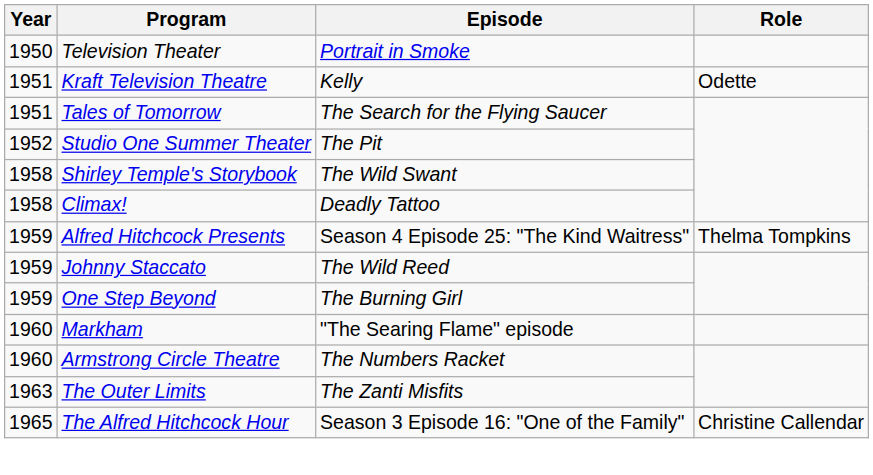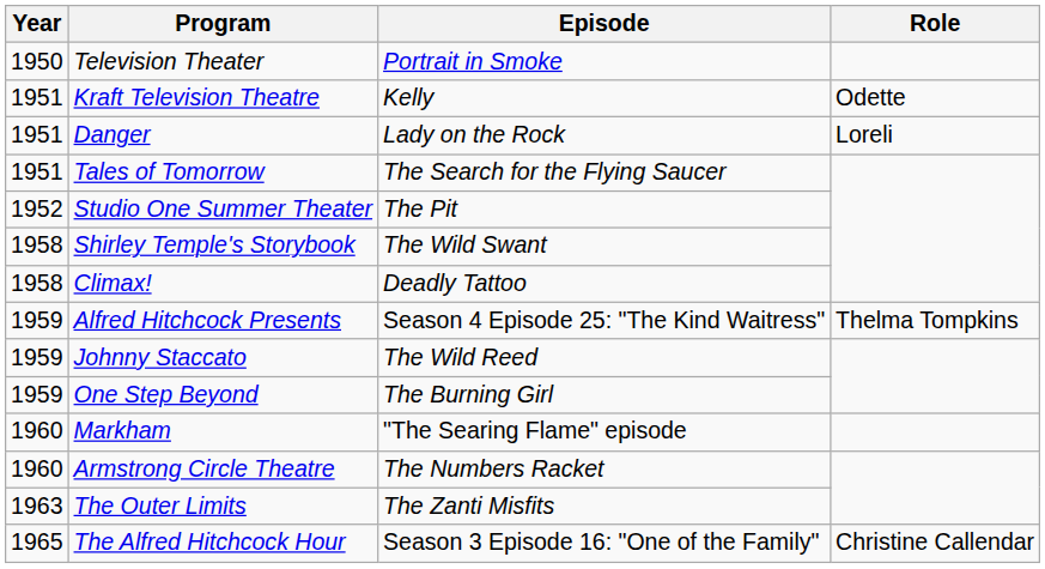 <table class="wikitable">
 <tr>
 <th>Year</th>
 <th>Program</th>
 <th>Episode</th>
 <th>Role</th>
 </tr>
 <tr>
 <td>1950</td>
 <td><em>Television Theater</em></td>
 <td><em><a href='#'>Portrait in Smoke</a></em></td>
 </tr>
 <tr>
 <td>1951</td>
 <td><em><a href='#'>Kraft Television Theatre</a></em></td>
 <td><em>Kelly</em></td>
 <td>Odette</td>
+</tr>
+<tr>
+<td>1951</td>
+<td><em><a href='#'>Danger</a></em></td>
+<td><em>Lady on the Rock</em></td>
+<td>Loreli</td>
 </tr>
 <tr>
 <td>1951</td>
 <td><em><a href='#'>Tales of Tomorrow</a></em></td>
 <td><em>The Search for the Flying Saucer</em></td>
 </tr>
 <tr>
 <td>1952</td>
 <td><em><a href='#'>Studio One Summer Theater</a></em></td>
 <td><em>The Pit</em></td>
 </tr>
 <tr Perry Mason "The Case of the Empty Tin" Rebecca Gentry>
 <td>1958</td>
 <td><em><a href='#'>Shirley Temple's Storybook</a></em></td>
 <td><em>The Wild Swant</em></td>
 </tr>
 <tr>
 <td>1958</td>
 <td><em><a href='#'>Climax!</a></em></td>
 <td><em>Deadly Tattoo</em></td>
 </tr>
 <tr>
 <td>1959</td>
 <td><em><a href='#'>Alfred Hitchcock Presents</a></em></td>
 <td>Season 4 Episode 25: "The Kind Waitress"</td>
 <td>Thelma Tompkins</td>
 </tr>
 <tr>
 <td>1959</td>
 <td><em><a href='#'>Johnny Staccato</a></em></td>
 <td><em>The Wild Reed</em></td>
 </tr>
 <tr>
 <td>1959</td>
 <td><em><a href='#'>One Step Beyond</a></em></td>
 <td><em>The Burning Girl</em></td>
 </tr>
 <tr>
 <td>1960</td>
 <td><em><a href='#'>Markham</a></em></td>
 <td>"The Searing Flame" episode</td>
 <td></td>
 </tr>
 <tr>
 <td>1960</td>
 <td><em><a href='#'>Armstrong Circle Theatre</a></em></td>
 <td><em>The Numbers Racket</em></td>
 </tr>
 <tr>
 <td>1963</td>
 <td><em><a href='#'>The Outer Limits</a></em></td>
 <td><em>The Zanti Misfits</em></td>
 </tr>
 <tr>
 <td>1965</td>
 <td><em><a href='#'>The Alfred Hitchcock Hour</a></em></td>
 <td>Season 3 Episode 16: "One of the Family"</td>
 <td>Christine Callendar</td>
 </tr>
 </table>
